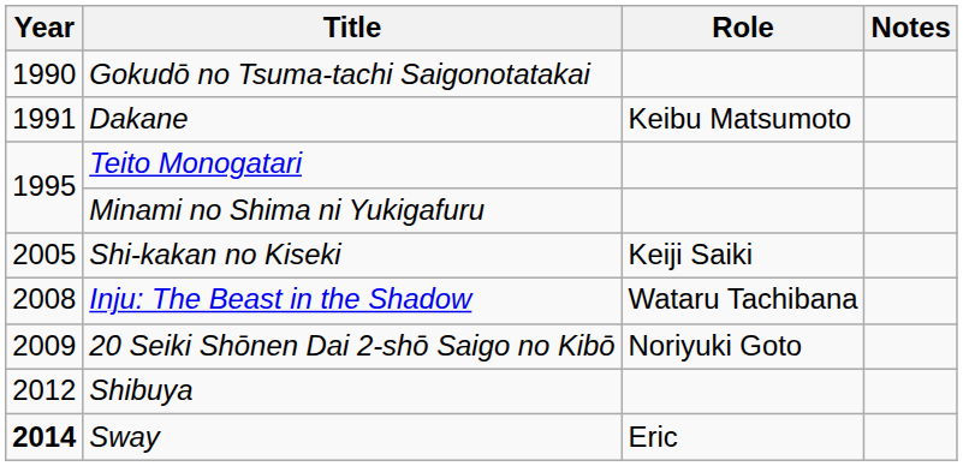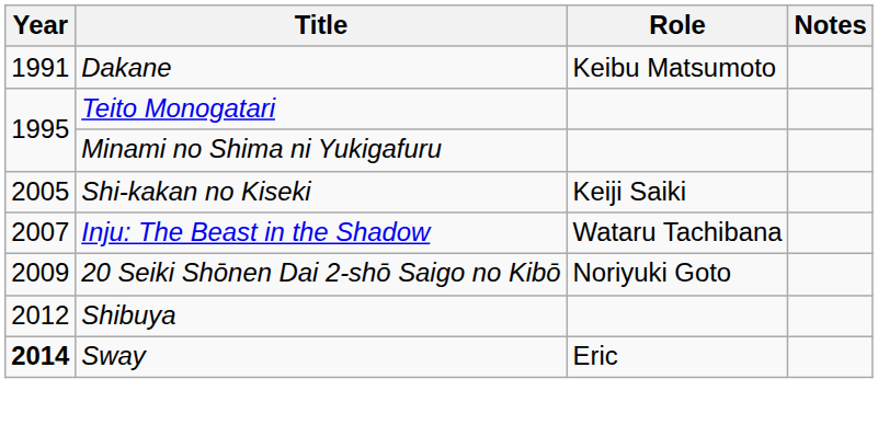 <table class="wikitable">
 <tr>
 <th>Year</th>
 <th>Title</th>
 <th>Role</th>
 <th>Notes</th>
-</tr>
-<tr>
-<td>1990</td>
-<td><em>Gokudō no Tsuma-tachi Saigonotatakai</em></td>
-<td></td>
-<td></td>
 </tr>
 <tr>
 <td>1991</td>
 <td><em>Dakane</em></td>
 <td>Keibu Matsumoto</td>
 <td></td>
 </tr>
 <tr>
 <td rowspan="2">1995</td>
 <td><em><a href='#'>Teito Monogatari</a></em></td>
 <td></td>
 <td></td>
 </tr>
 <tr>
 <td><em>Minami no Shima ni Yukigafuru</em></td>
 <td></td>
 <td></td>
 </tr>
 <tr>
 <td>2005</td>
 <td><em>Shi-kakan no Kiseki</em></td>
 <td>Keiji Saiki</td>
 <td></td>
 </tr>
 <tr>
-<td>2008</td>
+<td>2007</td>
 <td><em><a href='#'>Inju: The Beast in the Shadow</a></em></td>
 <td>Wataru Tachibana</td>
 <td></td>
 </tr>
 <tr>
 <td>2009</td>
 <td><em>20 Seiki Shōnen Dai 2-shō Saigo no Kibō</em></td>
 <td>Noriyuki Goto</td>
 <td></td>
 </tr>
 <tr>
 <td>2012</td>
 <td><em>Shibuya</em></td>
 <td></td>
 <td></td>
 </tr>
 <tr>
 <td><strong>2014</strong></td>
 <td><em>Sway</em></td>
 <td>Eric</td>
 <td></td>
 </tr>
 </table>
